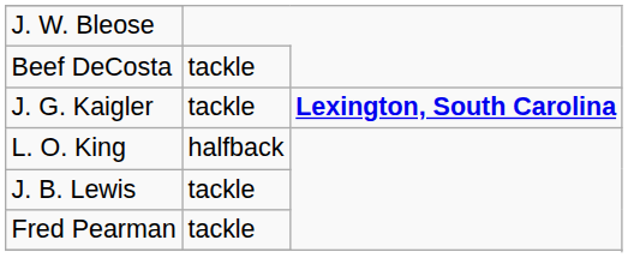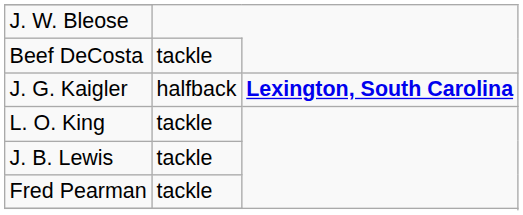 <table class="wikitable">
 <tr>
 </tr>
 <tr>
 <td>J. W. Bleose</td>
 </tr>
 <tr>
 <td>Beef DeCosta</td>
 <td>tackle</td>
 </tr>
 <tr>
 <td>J. G. Kaigler</td>
-<td>tackle</td>
+<td>halfback</td>
 <td><strong><a href='#'>Lexington, South Carolina</a></strong></td>
 </tr>
 <tr>
 <td>L. O. King</td>
-<td>halfback</td>
+<td>tackle</td>
 </tr>
 <tr>
 <td>J. B. Lewis</td>
 <td>tackle</td>
 </tr>
 <tr>
 <td>Fred Pearman</td>
 <td>tackle</td>
 </tr>
 <tr>
 </tr>
 </table>
